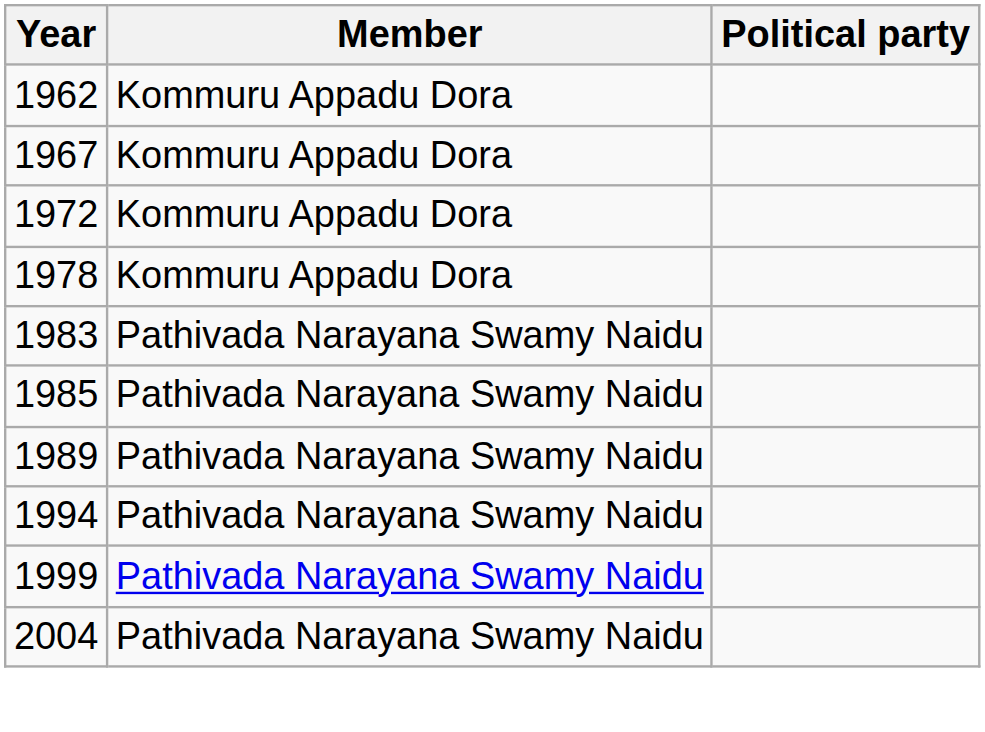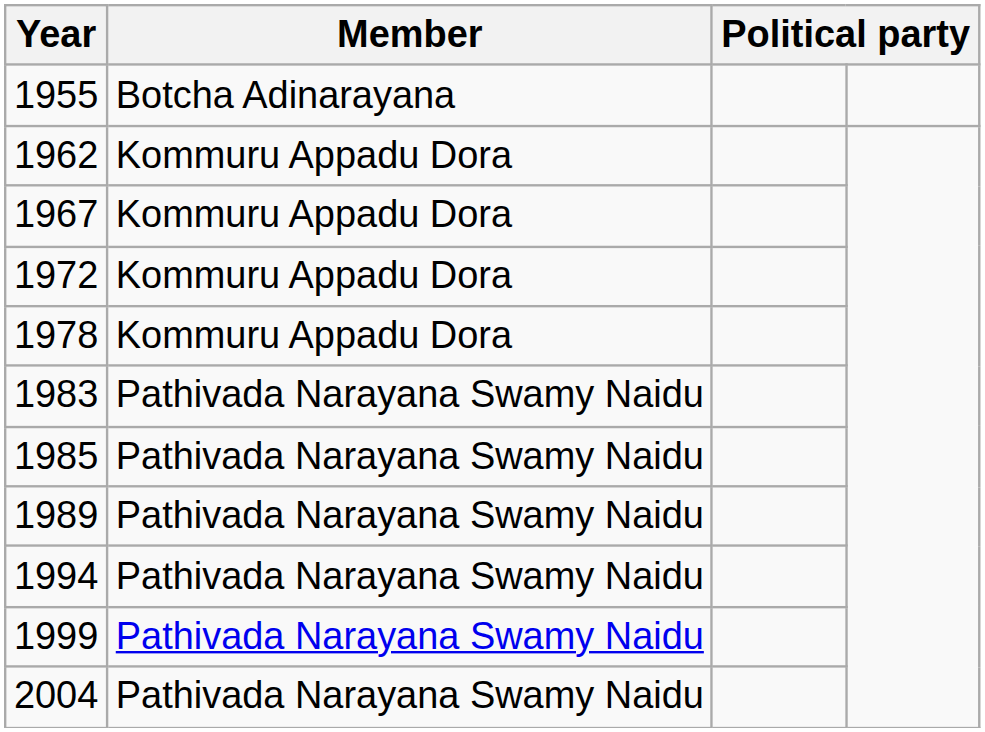 <table class="wikitable sortable">
 <tr>
 <th>Year</th>
 <th>Member</th>
 <th colspan="2">Political party</th>
+</tr>
+<tr>
+<td>1955</td>
+<td>Botcha Adinarayana</td>
+<td></td>
+<td></td>
 </tr>
 <tr>
 <td>1962</td>
 <td>Kommuru Appadu Dora</td>
 <td></td>
 </tr>
 <tr>
 <td>1967</td>
 <td>Kommuru Appadu Dora</td>
 <td></td>
 </tr>
 <tr>
 <td>1972</td>
 <td>Kommuru Appadu Dora</td>
 <td></td>
 </tr>
 <tr>
 <td>1978</td>
 <td>Kommuru Appadu Dora</td>
 <td></td>
 </tr>
 <tr>
 <td>1983</td>
 <td>Pathivada Narayana Swamy Naidu</td>
 <td></td>
 </tr>
 <tr>
 <td>1985</td>
 <td>Pathivada Narayana Swamy Naidu</td>
 <td></td>
 </tr>
 <tr>
 <td>1989</td>
 <td>Pathivada Narayana Swamy Naidu</td>
 <td></td>
 </tr>
 <tr>
 <td>1994</td>
 <td>Pathivada Narayana Swamy Naidu</td>
 <td></td>
 </tr>
 <tr>
 <td>1999</td>
 <td><a href='#'>Pathivada Narayana Swamy Naidu</a></td>
 <td></td>
 </tr>
 <tr>
 <td>2004</td>
 <td>Pathivada Narayana Swamy Naidu</td>
 <td></td>
 </tr>
 </table>
